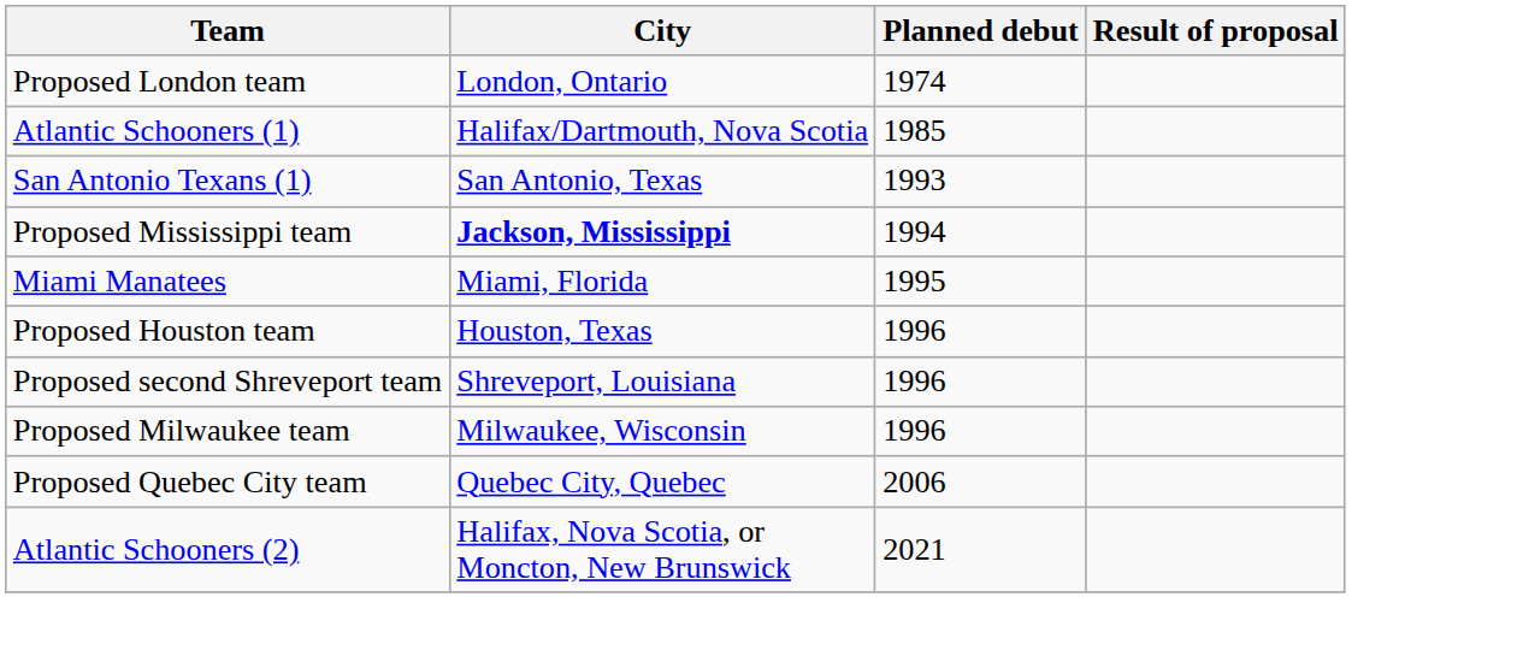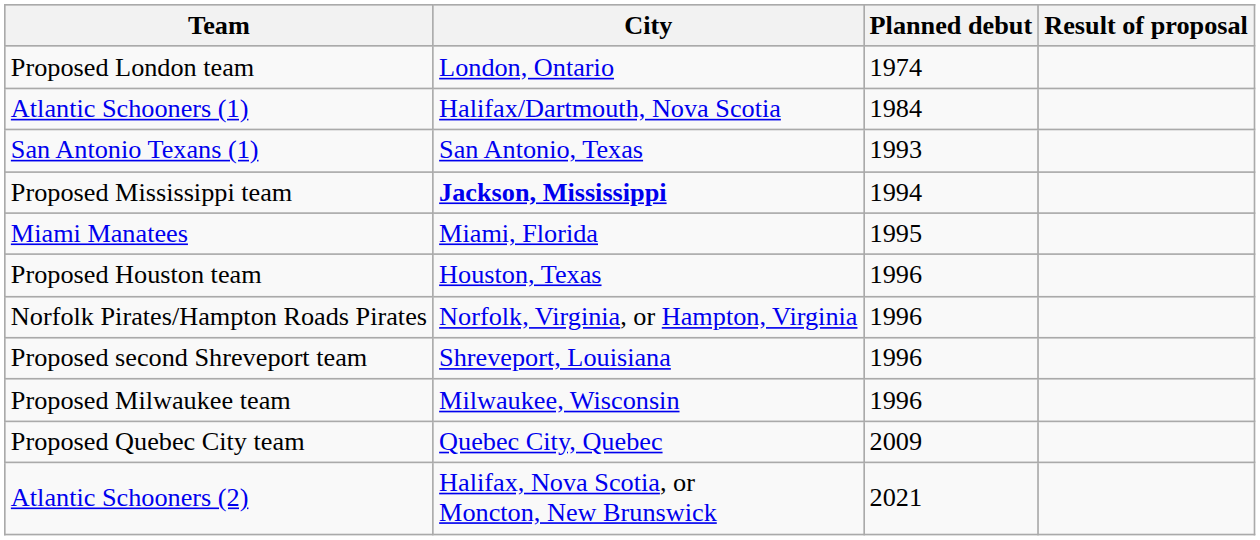 <table class="wikitable">
 <tr>
 <th scope="col">Team</th>
 <th scope="col">City</th>
 <th scope="col">Planned debut</th>
 <th scope="col">Result of proposal</th>
 </tr>
 <tr>
 <td scope="row">Proposed London team</td>
 <td><a href='#'>London, Ontario</a></td>
 <td>1974</td>
 <td></td>
 </tr>
 <tr>
 <td scope="row"><a href='#'>Atlantic Schooners (1)</a></td>
 <td><a href='#'>Halifax/Dartmouth, Nova Scotia</a></td>
-<td>1985</td>
+<td>1984</td>
 <td></td>
 </tr>
 <tr>
 <td scope="row"><a href='#'>San Antonio Texans (1)</a></td>
 <td><a href='#'>San Antonio, Texas</a></td>
 <td>1993</td>
 <td></td>
 </tr>
 <tr>
 <td scope="row">Proposed Mississippi team</td>
 <td><strong><a href='#'>Jackson, Mississippi</a></strong></td>
 <td>1994</td>
 <td></td>
 </tr>
 <tr>
 <td scope="row"><a href='#'>Miami Manatees</a></td>
 <td><a href='#'>Miami, Florida</a></td>
 <td>1995</td>
 <td></td>
 </tr>
 <tr>
 <td scope="row">Proposed Houston team</td>
 <td><a href='#'>Houston, Texas</a></td>
 <td>1996</td>
 <td></td>
 </tr>
 <tr>
+<td scope="row">Norfolk Pirates/Hampton Roads Pirates</td>
+<td><a href='#'>Norfolk, Virginia</a>, or <a href='#'>Hampton, Virginia</a></td>
+<td>1996</td>
+<td></td>
+</tr>
+<tr>
 <td scope="row">Proposed second Shreveport team</td>
 <td><a href='#'>Shreveport, Louisiana</a></td>
 <td>1996</td>
 <td></td>
 </tr>
 <tr>
 <td scope="row">Proposed Milwaukee team</td>
 <td><a href='#'>Milwaukee, Wisconsin</a></td>
 <td>1996</td>
 <td></td>
 </tr>
 <tr>
 <td scope="row">Proposed Quebec City team</td>
 <td><a href='#'>Quebec City, Quebec</a></td>
-<td>2006</td>
+<td>2009</td>
 <td></td>
 </tr>
 <tr>
 <td scope="row"><a href='#'>Atlantic Schooners (2)</a></td>
 <td><a href='#'>Halifax, Nova Scotia</a>, or <br><a href='#'>Moncton, New Brunswick</a></td>
 <td>2021</td>
 <td></td>
 </tr>
 </table>
